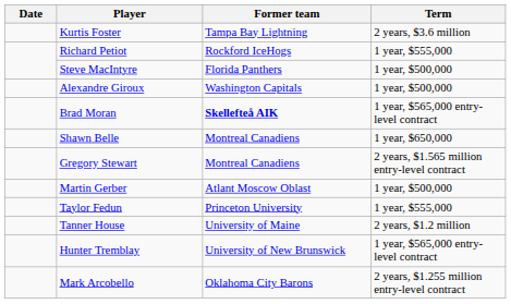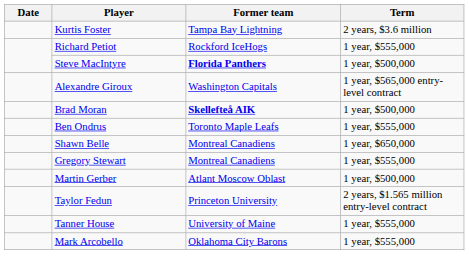 <table class="wikitable">
 <tr style="background:#ddd; text-align:center;">
 <th style="width: 4em;">Date</th>
 <th style="width: 12em;">Player</th>
 <th style="width: 14em;">Former team</th>
 <th style="width: 11em;">Term</th>
 </tr>
 <tr>
 <td></td>
 <td><a href='#'>Kurtis Foster</a></td>
 <td><a href='#'>Tampa Bay Lightning</a></td>
 <td>2 years, $3.6 million</td>
 </tr>
 <tr>
 <td rowspan=2></td>
 <td><a href='#'>Richard Petiot</a></td>
 <td><a href='#'>Rockford IceHogs</a></td>
 <td>1 year, $555,000</td>
 </tr>
 <tr>
 <td><a href='#'>Steve MacIntyre</a></td>
-<td><a href='#'>Florida Panthers</a></td>
+<td><strong><a href='#'>Florida Panthers</a></strong></td>
 <td>1 year, $500,000</td>
 </tr>
 <tr>
 <td></td>
 <td><a href='#'>Alexandre Giroux</a></td>
 <td><a href='#'>Washington Capitals</a></td>
-<td>1 year, $500,000</td>
+<td>1 year, $565,000 entry-level contract</td>
 </tr>
 <tr>
 <td></td>
 <td><a href='#'>Brad Moran</a></td>
 <td><strong><a href='#'>Skellefteå AIK</a></strong></td>
-<td>1 year, $565,000 entry-level contract</td>
+<td>1 year, $500,000</td>
+</tr>
+<tr>
+<td></td>
+<td><a href='#'>Ben Ondrus</a></td>
+<td><a href='#'>Toronto Maple Leafs</a></td>
+<td>1 year, $555,000</td>
 </tr>
 <tr>
 <td></td>
 <td><a href='#'>Shawn Belle</a></td>
 <td><a href='#'>Montreal Canadiens</a></td>
 <td>1 year, $650,000</td>
 </tr>
 <tr>
 <td></td>
 <td><a href='#'>Gregory Stewart</a></td>
 <td><a href='#'>Montreal Canadiens</a></td>
-<td>2 years, $1.565 million entry-level contract</td>
+<td>1 year, $555,000</td>
 </tr>
 <tr>
 <td></td>
 <td><a href='#'>Martin Gerber</a></td>
 <td><a href='#'>Atlant Moscow Oblast</a></td>
 <td>1 year, $500,000</td>
 </tr>
 <tr>
 <td></td>
 <td><a href='#'>Taylor Fedun</a></td>
 <td><a href='#'>Princeton University</a></td>
-<td>1 year, $555,000</td>
+<td>2 years, $1.565 million entry-level contract</td>
 </tr>
 <tr>
 <td></td>
 <td><a href='#'>Tanner House</a></td>
 <td><a href='#'>University of Maine</a></td>
-<td>2 years, $1.2 million</td>
-</tr>
-<tr>
-<td></td>
-<td><a href='#'>Hunter Tremblay</a></td>
-<td><a href='#'>University of New Brunswick</a></td>
-<td>1 year, $565,000 entry-level contract</td>
+<td>1 year, $555,000</td>
 </tr>
 <tr>
 <td></td>
 <td><a href='#'>Mark Arcobello</a></td>
 <td><a href='#'>Oklahoma City Barons</a></td>
-<td>2 years, $1.255 million entry-level contract</td>
+<td>1 year, $555,000</td>
 </tr>
 </table>
